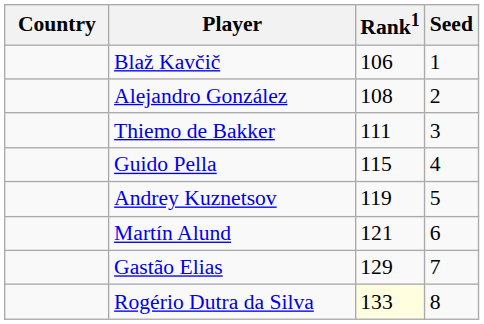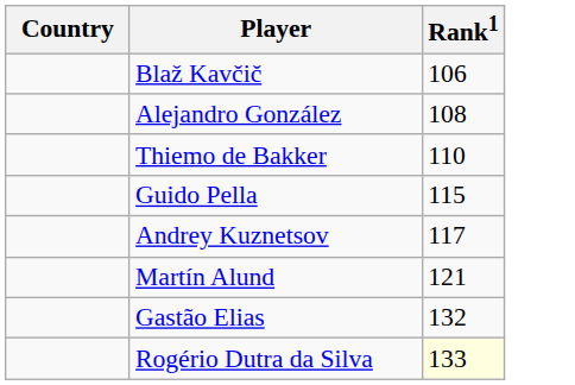 <table class="sortable wikitable">
 <tr>
 <th width="70">Country</th>
 <th width="175">Player</th>
 <th>Rank<sup>1</sup></th>
-<th>Seed</th>
 </tr>
 <tr>
 <td></td>
 <td><a href='#'>Blaž Kavčič</a></td>
 <td>106</td>
-<td>1</td>
 </tr>
 <tr>
 <td></td>
 <td><a href='#'>Alejandro González</a></td>
 <td>108</td>
-<td>2</td>
 </tr>
 <tr>
 <td></td>
 <td><a href='#'>Thiemo de Bakker</a></td>
-<td>111</td>
-<td>3</td>
+<td>110</td>
 </tr>
 <tr>
 <td></td>
 <td><a href='#'>Guido Pella</a></td>
 <td>115</td>
-<td>4</td>
 </tr>
 <tr>
 <td></td>
 <td><a href='#'>Andrey Kuznetsov</a></td>
-<td>119</td>
-<td>5</td>
+<td>117</td>
 </tr>
 <tr>
 <td></td>
 <td><a href='#'>Martín Alund</a></td>
 <td>121</td>
-<td>6</td>
 </tr>
 <tr>
 <td></td>
 <td><a href='#'>Gastão Elias</a></td>
-<td>129</td>
-<td>7</td>
+<td>132</td>
 </tr>
 <tr>
 <td></td>
 <td><a href='#'>Rogério Dutra da Silva</a></td>
 <td style="background: lightyellow;">133</td>
-<td>8<br></td>
 </tr>
 </table>
